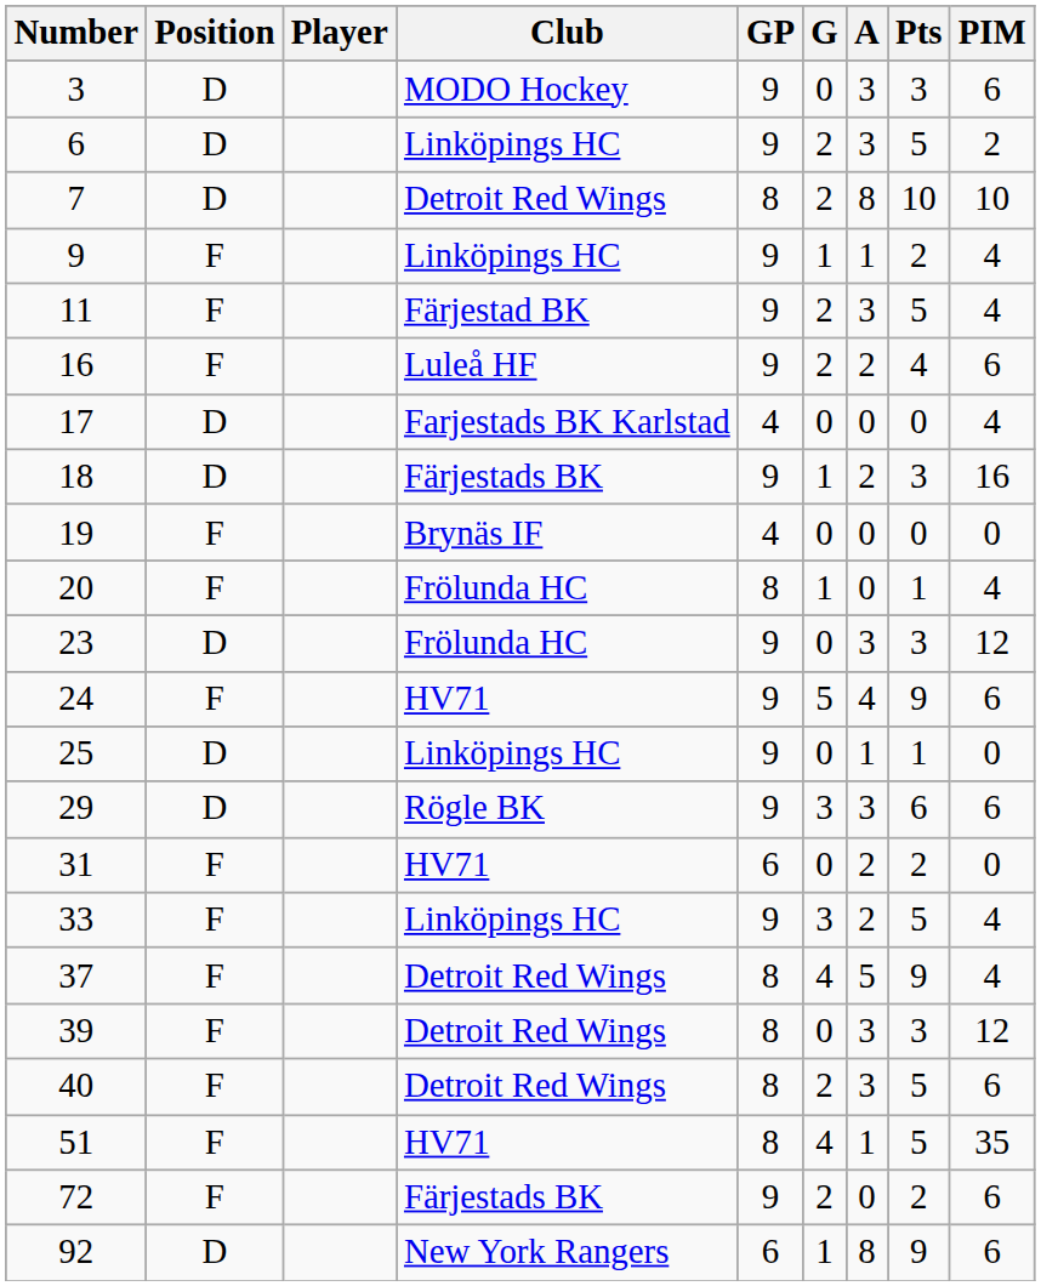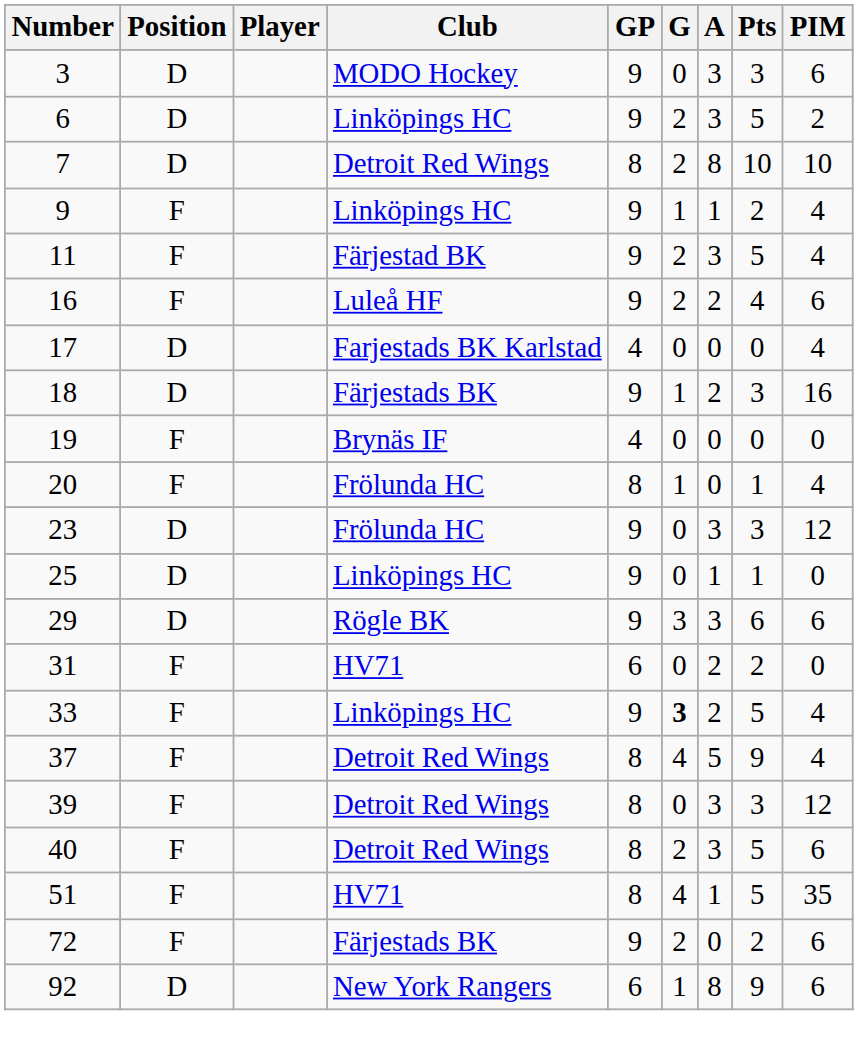 <table class="wikitable sortable" style="text-align:center; padding:4px; border-spacing=0;">
 <tr>
 <th>Number</th>
 <th>Position</th>
 <th>Player</th>
 <th>Club</th>
 <th>GP</th>
 <th>G</th>
 <th>A</th>
 <th>Pts</th>
 <th>PIM</th>
 </tr>
 <tr>
 <td>3</td>
 <td>D</td>
 <td align=left></td>
 <td align=left><a href='#'>MODO Hockey</a></td>
 <td>9</td>
 <td>0</td>
 <td>3</td>
 <td>3</td>
 <td>6</td>
 </tr>
 <tr>
 <td>6</td>
 <td>D</td>
 <td align=left></td>
 <td align=left><a href='#'>Linköpings HC</a></td>
 <td>9</td>
 <td>2</td>
 <td>3</td>
 <td>5</td>
 <td>2</td>
 </tr>
 <tr>
 <td>7</td>
 <td>D</td>
 <td align=left></td>
 <td align=left><a href='#'>Detroit Red Wings</a></td>
 <td>8</td>
 <td>2</td>
 <td>8</td>
 <td>10</td>
 <td>10</td>
 </tr>
 <tr>
 <td>9</td>
 <td>F</td>
 <td align=left></td>
 <td align=left><a href='#'>Linköpings HC</a></td>
 <td>9</td>
 <td>1</td>
 <td>1</td>
 <td>2</td>
 <td>4</td>
 </tr>
 <tr>
 <td>11</td>
 <td>F</td>
 <td align=left></td>
 <td align=left><a href='#'>Färjestad BK</a></td>
 <td>9</td>
 <td>2</td>
 <td>3</td>
 <td>5</td>
 <td>4</td>
 </tr>
 <tr>
 <td>16</td>
 <td>F</td>
 <td align=left></td>
 <td align=left><a href='#'>Luleå HF</a></td>
 <td>9</td>
 <td>2</td>
 <td>2</td>
 <td>4</td>
 <td>6</td>
 </tr>
 <tr>
 <td>17</td>
 <td>D</td>
 <td align=left></td>
 <td align=left><a href='#'>Farjestads BK Karlstad</a></td>
 <td>4</td>
 <td>0</td>
 <td>0</td>
 <td>0</td>
 <td>4</td>
 </tr>
 <tr>
 <td>18</td>
 <td>D</td>
 <td align=left></td>
 <td align=left><a href='#'>Färjestads BK</a></td>
 <td>9</td>
 <td>1</td>
 <td>2</td>
 <td>3</td>
 <td>16</td>
 </tr>
 <tr>
 <td>19</td>
 <td>F</td>
 <td align=left></td>
 <td align=left><a href='#'>Brynäs IF</a></td>
 <td>4</td>
 <td>0</td>
 <td>0</td>
 <td>0</td>
 <td>0</td>
 </tr>
 <tr>
 <td>20</td>
 <td>F</td>
 <td align=left></td>
 <td align=left><a href='#'>Frölunda HC</a></td>
 <td>8</td>
 <td>1</td>
 <td>0</td>
 <td>1</td>
 <td>4</td>
 </tr>
 <tr>
 <td>23</td>
 <td>D</td>
 <td align=left></td>
 <td align=left><a href='#'>Frölunda HC</a></td>
 <td>9</td>
 <td>0</td>
 <td>3</td>
 <td>3</td>
 <td>12</td>
 </tr>
 <tr>
-<td>24</td>
-<td>F</td>
-<td align=left></td>
-<td align=left><a href='#'>HV71</a></td>
-<td>9</td>
-<td>5</td>
-<td>4</td>
-<td>9</td>
-<td>6</td>
-</tr>
-<tr>
 <td>25</td>
 <td>D</td>
 <td align=left></td>
 <td align=left><a href='#'>Linköpings HC</a></td>
 <td>9</td>
 <td>0</td>
 <td>1</td>
 <td>1</td>
 <td>0</td>
 </tr>
 <tr>
 <td>29</td>
 <td>D</td>
 <td align=left></td>
 <td align=left><a href='#'>Rögle BK</a></td>
 <td>9</td>
 <td>3</td>
 <td>3</td>
 <td>6</td>
 <td>6</td>
 </tr>
 <tr>
 <td>31</td>
 <td>F</td>
 <td align=left></td>
 <td align=left><a href='#'>HV71</a></td>
 <td>6</td>
 <td>0</td>
 <td>2</td>
 <td>2</td>
 <td>0</td>
 </tr>
 <tr>
 <td>33</td>
 <td>F</td>
 <td align=left></td>
 <td align=left><a href='#'>Linköpings HC</a></td>
 <td>9</td>
-<td>3</td>
+<td><strong>3</strong></td>
 <td>2</td>
 <td>5</td>
 <td>4</td>
 </tr>
 <tr>
 <td>37</td>
 <td>F</td>
 <td align=left></td>
 <td align=left><a href='#'>Detroit Red Wings</a></td>
 <td>8</td>
 <td>4</td>
 <td>5</td>
 <td>9</td>
 <td>4</td>
 </tr>
 <tr>
 <td>39</td>
 <td>F</td>
 <td align=left></td>
 <td align=left><a href='#'>Detroit Red Wings</a></td>
 <td>8</td>
 <td>0</td>
 <td>3</td>
 <td>3</td>
 <td>12</td>
 </tr>
 <tr>
 <td>40</td>
 <td>F</td>
 <td align=left></td>
 <td align=left><a href='#'>Detroit Red Wings</a></td>
 <td>8</td>
 <td>2</td>
 <td>3</td>
 <td>5</td>
 <td>6</td>
 </tr>
 <tr>
 <td>51</td>
 <td>F</td>
 <td align=left></td>
 <td align=left><a href='#'>HV71</a></td>
 <td>8</td>
 <td>4</td>
 <td>1</td>
 <td>5</td>
 <td>35</td>
 </tr>
 <tr>
 <td>72</td>
 <td>F</td>
 <td align=left></td>
 <td align=left><a href='#'>Färjestads BK</a></td>
 <td>9</td>
 <td>2</td>
 <td>0</td>
 <td>2</td>
 <td>6</td>
 </tr>
 <tr>
 <td>92</td>
 <td>D</td>
 <td align=left></td>
 <td align=left><a href='#'>New York Rangers</a></td>
 <td>6</td>
 <td>1</td>
 <td>8</td>
 <td>9</td>
 <td>6</td>
 </tr>
 </table>
